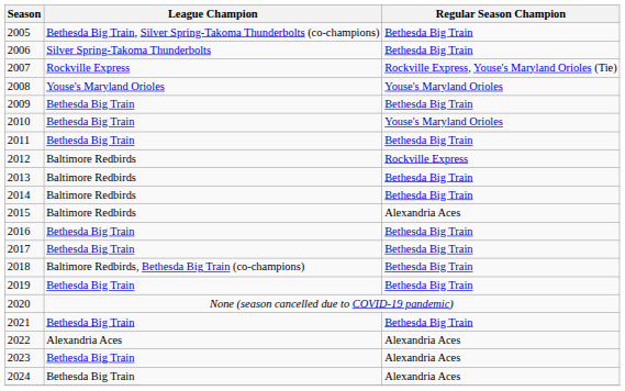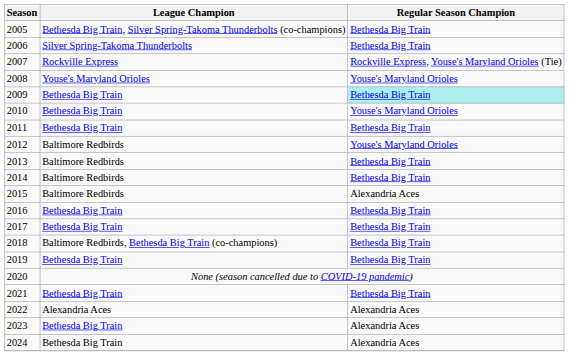 <table class="wikitable">
 <tr>
 <th>Season</th>
 <th>League Champion</th>
 <th>Regular Season Champion</th>
 </tr>
 <tr>
 <td>2005</td>
 <td><a href='#'>Bethesda Big Train</a>, <a href='#'>Silver Spring-Takoma Thunderbolts</a> (co-champions)</td>
 <td><a href='#'>Bethesda Big Train</a></td>
 </tr>
 <tr>
 <td>2006</td>
 <td><a href='#'>Silver Spring-Takoma Thunderbolts</a></td>
 <td><a href='#'>Bethesda Big Train</a></td>
 </tr>
 <tr>
 <td>2007</td>
 <td><a href='#'>Rockville Express</a></td>
 <td><a href='#'>Rockville Express</a>, <a href='#'>Youse's Maryland Orioles</a> (Tie)</td>
 </tr>
 <tr>
 <td>2008</td>
 <td><a href='#'>Youse's Maryland Orioles</a></td>
 <td><a href='#'>Youse's Maryland Orioles</a></td>
 </tr>
 <tr>
 <td>2009</td>
 <td><a href='#'>Bethesda Big Train</a></td>
-<td><a href='#'>Bethesda Big Train</a></td>
+<td style="background: paleturquoise;"><a href='#'>Bethesda Big Train</a></td>
 </tr>
 <tr>
 <td>2010</td>
 <td><a href='#'>Bethesda Big Train</a></td>
 <td><a href='#'>Youse's Maryland Orioles</a></td>
 </tr>
 <tr>
 <td>2011</td>
 <td><a href='#'>Bethesda Big Train</a></td>
 <td><a href='#'>Bethesda Big Train</a></td>
 </tr>
 <tr>
 <td>2012</td>
 <td>Baltimore Redbirds</td>
-<td><a href='#'>Rockville Express</a></td>
+<td><a href='#'>Youse's Maryland Orioles</a></td>
 </tr>
 <tr>
 <td>2013</td>
 <td>Baltimore Redbirds</td>
 <td><a href='#'>Bethesda Big Train</a></td>
 </tr>
 <tr>
 <td>2014</td>
 <td>Baltimore Redbirds</td>
 <td><a href='#'>Bethesda Big Train</a></td>
 </tr>
 <tr>
 <td>2015</td>
 <td>Baltimore Redbirds</td>
 <td>Alexandria Aces</td>
 </tr>
 <tr>
 <td>2016</td>
 <td><a href='#'>Bethesda Big Train</a></td>
 <td><a href='#'>Bethesda Big Train</a></td>
 </tr>
 <tr>
 <td>2017</td>
 <td><a href='#'>Bethesda Big Train</a></td>
 <td><a href='#'>Bethesda Big Train</a></td>
 </tr>
 <tr>
 <td>2018</td>
 <td>Baltimore Redbirds, <a href='#'>Bethesda Big Train</a> (co-champions)</td>
 <td><a href='#'>Bethesda Big Train</a></td>
 </tr>
 <tr>
 <td>2019</td>
 <td><a href='#'>Bethesda Big Train</a></td>
 <td><a href='#'>Bethesda Big Train</a></td>
 </tr>
 <tr>
 <td>2020</td>
 <td align="center" colspan="2"><em>None (season cancelled due to <a href='#'>COVID-19 pandemic</a>)</em></td>
 </tr>
 <tr>
 <td>2021</td>
 <td><a href='#'>Bethesda Big Train</a></td>
 <td><a href='#'>Bethesda Big Train</a></td>
 </tr>
 <tr>
 <td>2022</td>
 <td>Alexandria Aces</td>
 <td>Alexandria Aces</td>
 </tr>
 <tr>
 <td>2023</td>
 <td><a href='#'>Bethesda Big Train</a></td>
 <td>Alexandria Aces</td>
 </tr>
 <tr>
 <td>2024</td>
 <td>Bethesda Big Train</td>
 <td>Alexandria Aces</td>
 </tr>
 <tr>
 </tr>
 </table>
